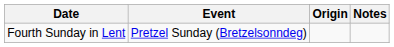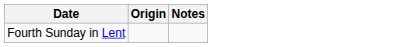 <table class="wikitable sortable">
 <tr>
 <th>Date</th>
-<th>Event</th>
 <th>Origin</th>
 <th>Notes</th>
 </tr>
 <tr>
 <td>Fourth Sunday in <a href='#'>Lent</a></td>
-<td><a href='#'>Pretzel</a> Sunday (<a href='#'>Bretzelsonndeg</a>)</td>
 <td></td>
 <td></td>
 </tr>
 </table>
